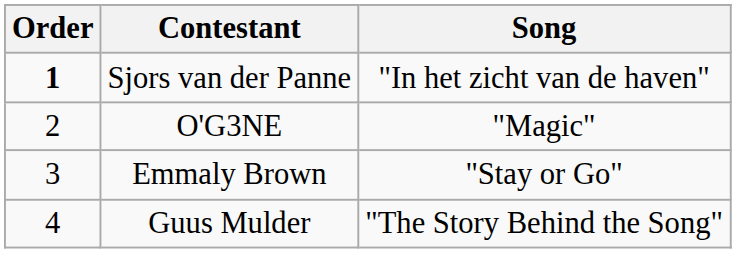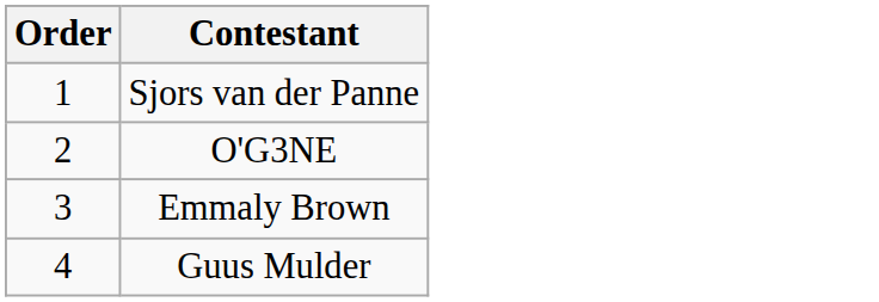 <table class="wikitable" style="text-align: center; width: auto;">
 <tr>
 <th>Order</th>
 <th>Contestant</th>
-<th>Song</th>
 </tr>
 <tr>
-<td><strong>1</strong></td>
+<td>1</td>
 <td>Sjors van der Panne</td>
-<td>"In het zicht van de haven"</td>
 </tr>
 <tr>
 <td>2</td>
 <td>O'G3NE</td>
-<td>"Magic"</td>
 </tr>
 <tr>
 <td>3</td>
 <td>Emmaly Brown</td>
-<td>"Stay or Go"</td>
 </tr>
 <tr>
 <td>4</td>
 <td>Guus Mulder</td>
-<td>"The Story Behind the Song"</td>
 </tr>
 </table>
